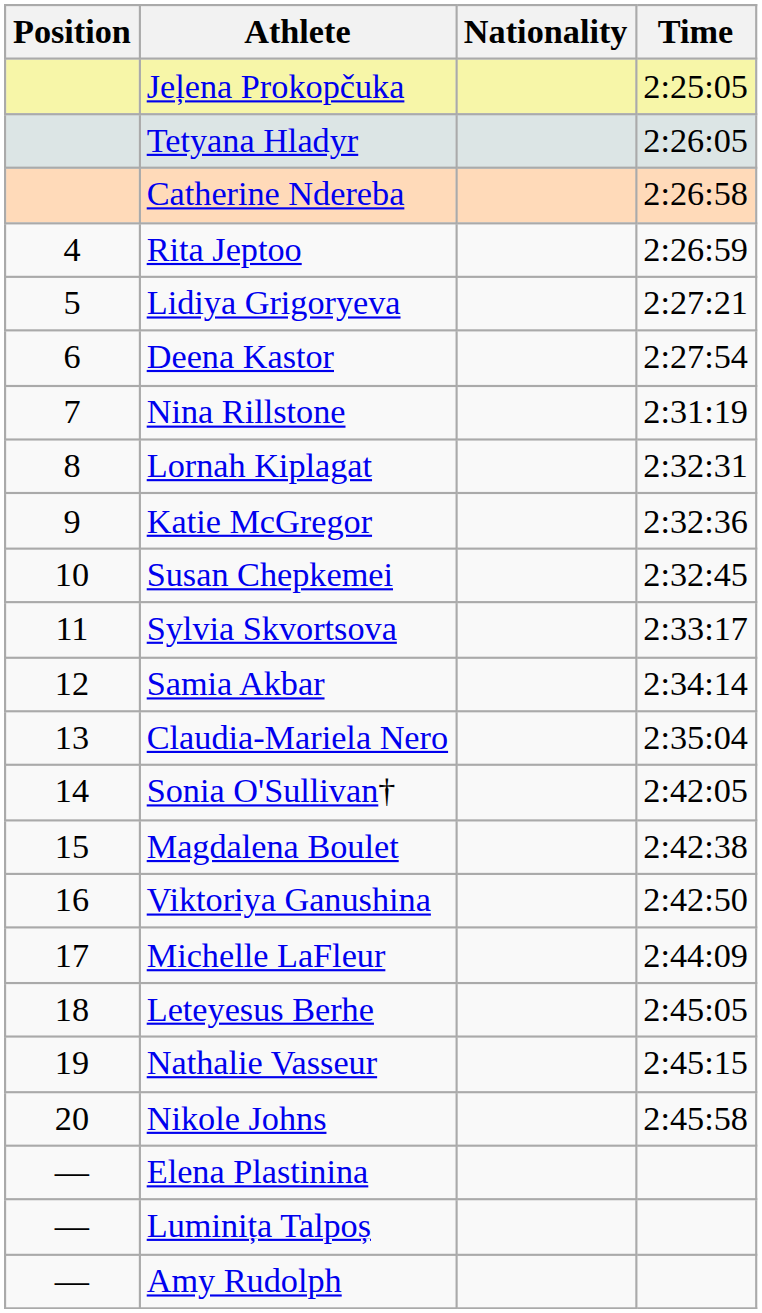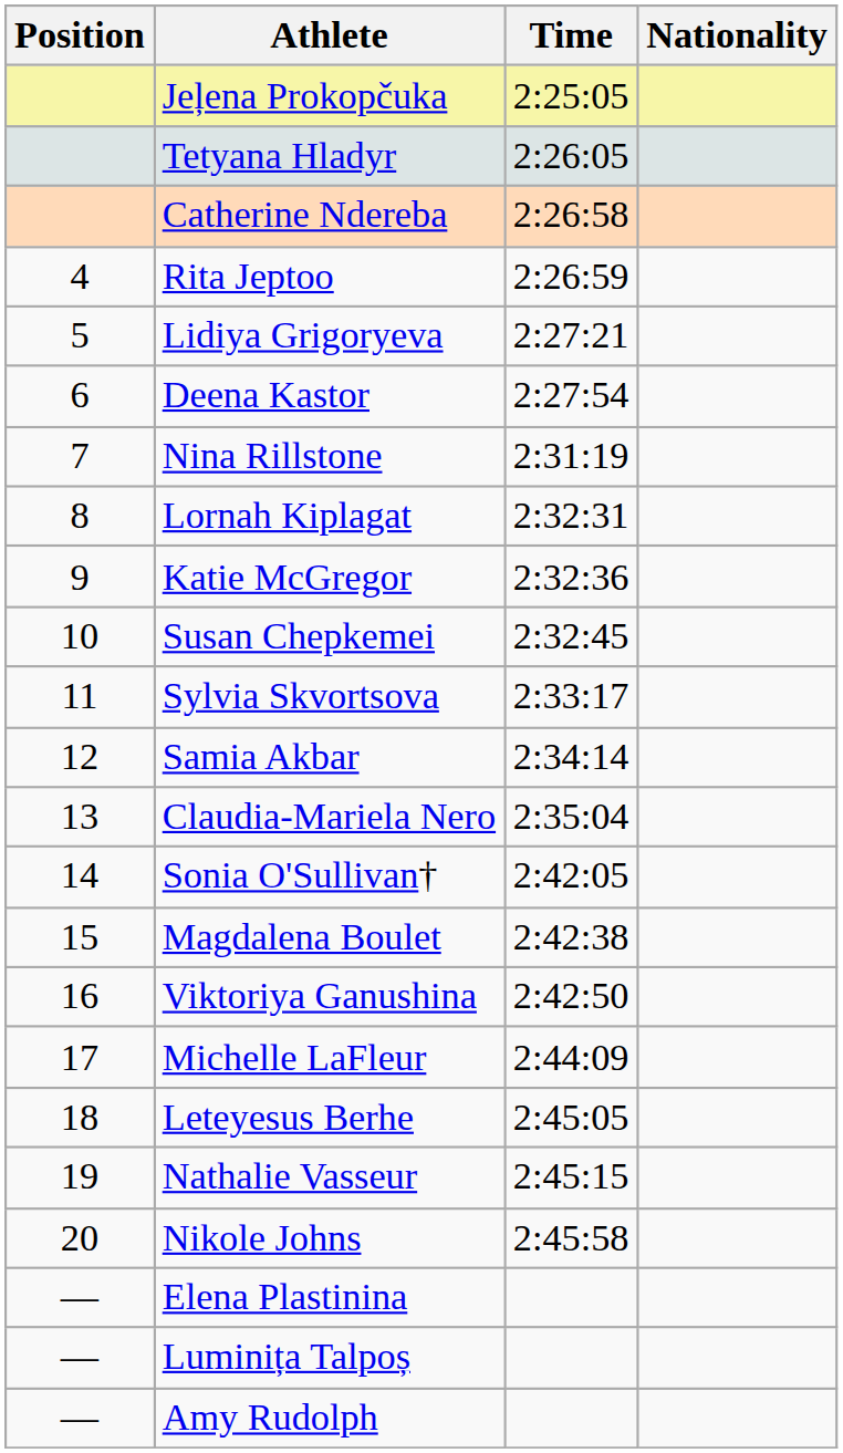 <table class="wikitable sortable">
 <tr>
 <th>Position</th>
 <th>Athlete</th>
+<th>Time</th>
 <th>Nationality</th>
-<th>Time</th>
 </tr>
 <tr bgcolor=#F7F6A8>
 <td align=center></td>
 <td><a href='#'>Jeļena Prokopčuka</a></td>
+<td>2:25:05</td>
 <td></td>
-<td>2:25:05</td>
 </tr>
 <tr bgcolor=#DCE5E5>
 <td align=center></td>
 <td><a href='#'>Tetyana Hladyr</a></td>
+<td>2:26:05</td>
 <td></td>
-<td>2:26:05</td>
 </tr>
 <tr bgcolor=#FFDAB9>
 <td align=center></td>
 <td><a href='#'>Catherine Ndereba</a></td>
+<td>2:26:58</td>
 <td></td>
-<td>2:26:58</td>
 </tr>
 <tr>
 <td align=center>4</td>
 <td><a href='#'>Rita Jeptoo</a></td>
+<td>2:26:59</td>
 <td></td>
-<td>2:26:59</td>
 </tr>
 <tr>
 <td align=center>5</td>
 <td><a href='#'>Lidiya Grigoryeva</a></td>
+<td>2:27:21</td>
 <td></td>
-<td>2:27:21</td>
 </tr>
 <tr>
 <td align=center>6</td>
 <td><a href='#'>Deena Kastor</a></td>
+<td>2:27:54</td>
 <td></td>
-<td>2:27:54</td>
 </tr>
 <tr>
 <td align=center>7</td>
 <td><a href='#'>Nina Rillstone</a></td>
+<td>2:31:19</td>
 <td></td>
-<td>2:31:19</td>
 </tr>
 <tr>
 <td align=center>8</td>
 <td><a href='#'>Lornah Kiplagat</a></td>
+<td>2:32:31</td>
 <td></td>
-<td>2:32:31</td>
 </tr>
 <tr>
 <td align=center>9</td>
 <td><a href='#'>Katie McGregor</a></td>
+<td>2:32:36</td>
 <td></td>
-<td>2:32:36</td>
 </tr>
 <tr>
 <td align=center>10</td>
 <td><a href='#'>Susan Chepkemei</a></td>
+<td>2:32:45</td>
 <td></td>
-<td>2:32:45</td>
 </tr>
 <tr>
 <td align=center>11</td>
 <td><a href='#'>Sylvia Skvortsova</a></td>
+<td>2:33:17</td>
 <td></td>
-<td>2:33:17</td>
 </tr>
 <tr>
 <td align=center>12</td>
 <td><a href='#'>Samia Akbar</a></td>
+<td>2:34:14</td>
 <td></td>
-<td>2:34:14</td>
 </tr>
 <tr>
 <td align=center>13</td>
 <td><a href='#'>Claudia-Mariela Nero</a></td>
+<td>2:35:04</td>
 <td></td>
-<td>2:35:04</td>
 </tr>
 <tr>
 <td align=center>14</td>
 <td><a href='#'>Sonia O'Sullivan</a>†</td>
+<td>2:42:05</td>
 <td></td>
-<td>2:42:05</td>
 </tr>
 <tr>
 <td align=center>15</td>
 <td><a href='#'>Magdalena Boulet</a></td>
+<td>2:42:38</td>
 <td></td>
-<td>2:42:38</td>
 </tr>
 <tr>
 <td align=center>16</td>
 <td><a href='#'>Viktoriya Ganushina</a></td>
+<td>2:42:50</td>
 <td></td>
-<td>2:42:50</td>
 </tr>
 <tr>
 <td align=center>17</td>
 <td><a href='#'>Michelle LaFleur</a></td>
+<td>2:44:09</td>
 <td></td>
-<td>2:44:09</td>
 </tr>
 <tr>
 <td align=center>18</td>
 <td><a href='#'>Leteyesus Berhe</a></td>
+<td>2:45:05</td>
 <td></td>
-<td>2:45:05</td>
 </tr>
 <tr>
 <td align=center>19</td>
 <td><a href='#'>Nathalie Vasseur</a></td>
+<td>2:45:15</td>
 <td></td>
-<td>2:45:15</td>
 </tr>
 <tr>
 <td align=center>20</td>
 <td><a href='#'>Nikole Johns</a></td>
+<td>2:45:58</td>
 <td></td>
-<td>2:45:58</td>
 </tr>
 <tr>
 <td align=center>—</td>
 <td><a href='#'>Elena Plastinina</a></td>
 <td></td>
 <td></td>
 </tr>
 <tr>
 <td align=center>—</td>
 <td><a href='#'>Luminița Talpoș</a></td>
 <td></td>
 <td></td>
 </tr>
 <tr>
 <td align=center>—</td>
 <td><a href='#'>Amy Rudolph</a></td>
 <td></td>
 <td></td>
 </tr>
 </table>
